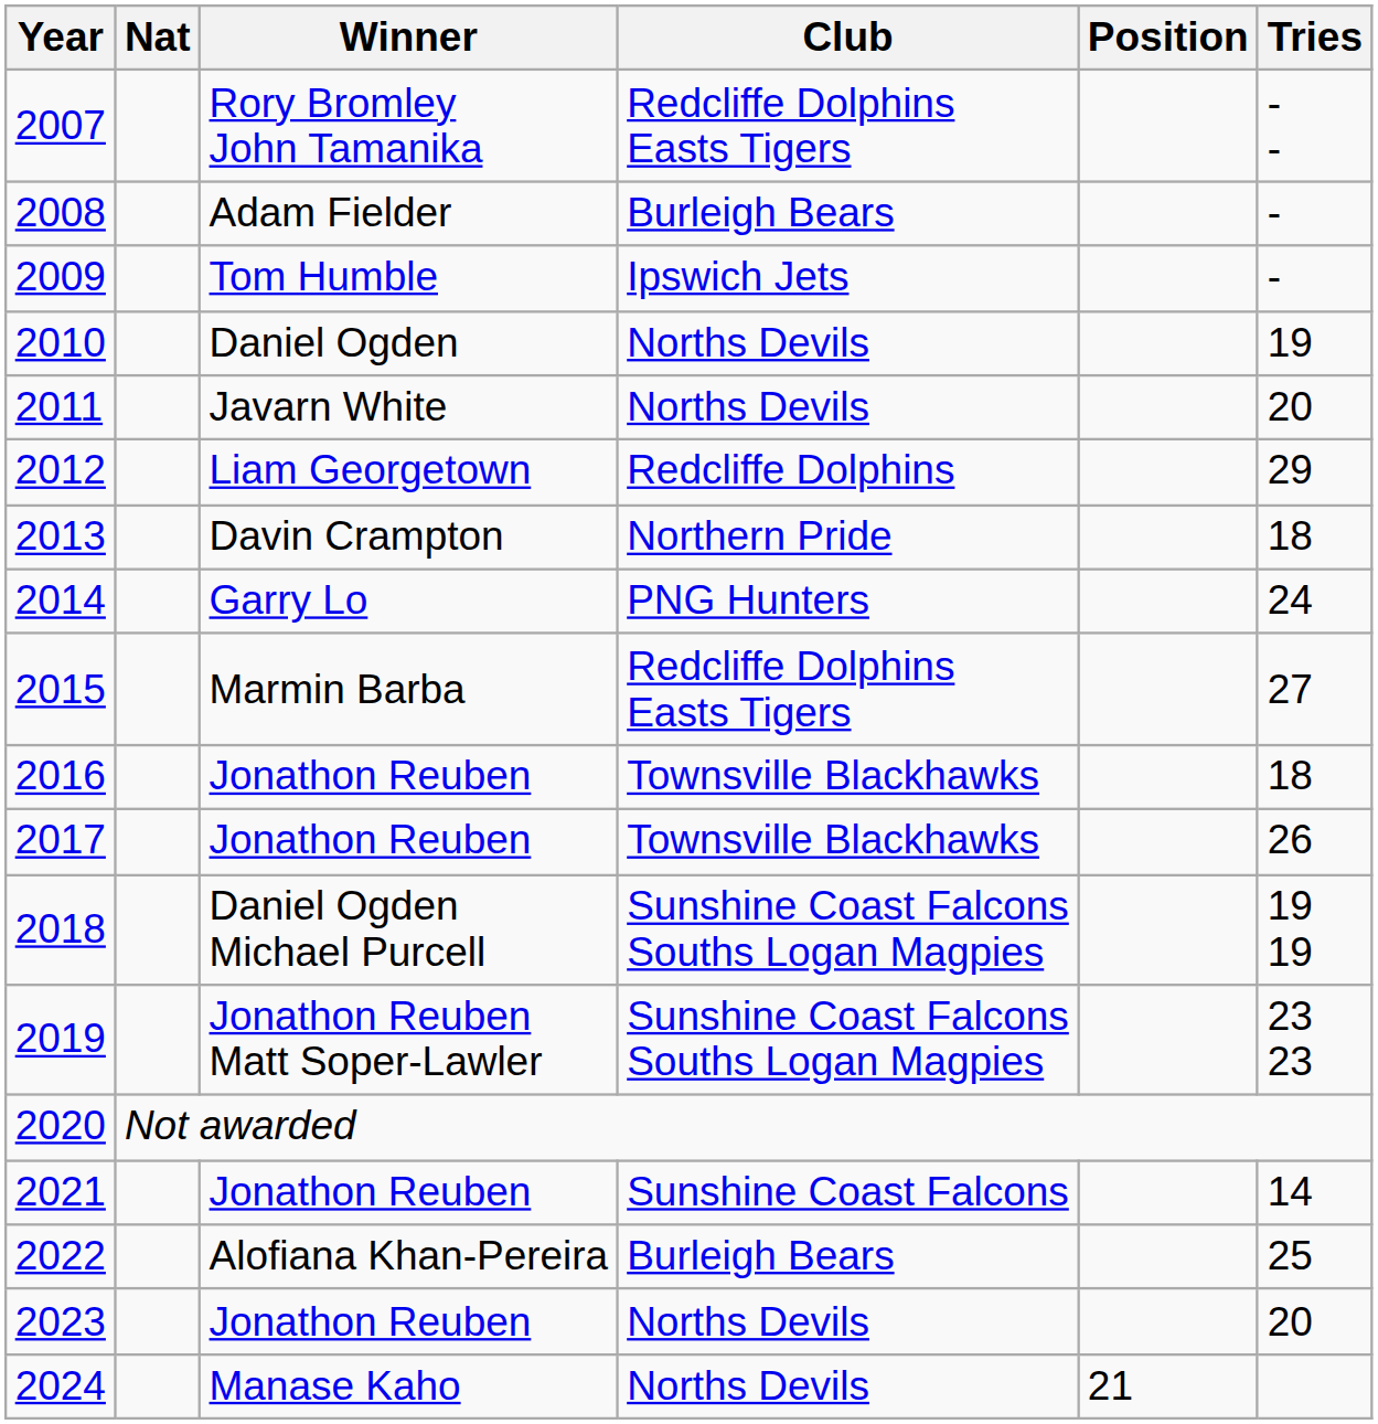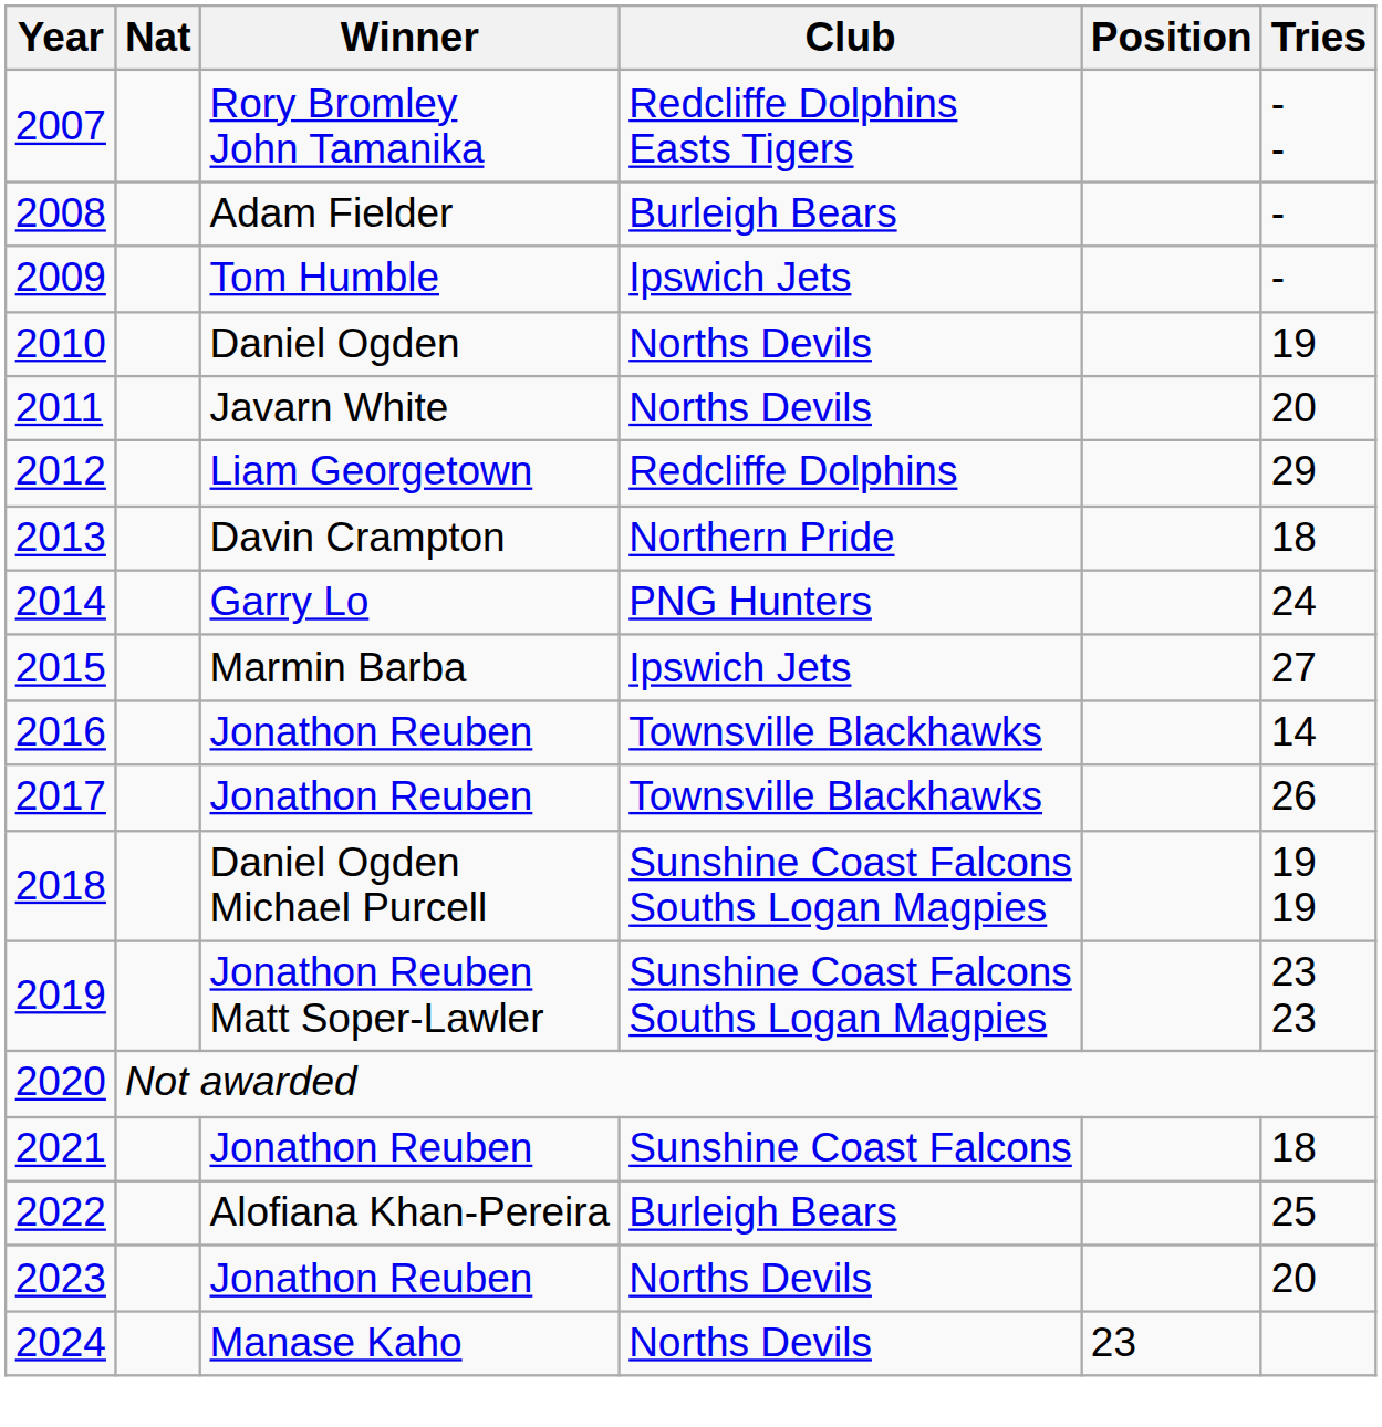 <table class="wikitable">
 <tr>
 <th>Year</th>
 <th>Nat</th>
 <th>Winner</th>
 <th>Club</th>
 <th>Position</th>
 <th>Tries</th>
 </tr>
 <tr>
 <td><a href='#'>2007</a></td>
 <td><br></td>
 <td><a href='#'>Rory Bromley</a><br><a href='#'>John Tamanika</a></td>
 <td> <a href='#'>Redcliffe Dolphins</a><br> <a href='#'>Easts Tigers</a></td>
 <td><br></td>
 <td>- <br> -</td>
 </tr>
 <tr>
 <td><a href='#'>2008</a></td>
 <td></td>
 <td>Adam Fielder</td>
 <td> <a href='#'>Burleigh Bears</a></td>
 <td></td>
 <td>-</td>
 </tr>
 <tr>
 <td><a href='#'>2009</a></td>
 <td></td>
 <td><a href='#'>Tom Humble</a></td>
 <td> <a href='#'>Ipswich Jets</a></td>
 <td></td>
 <td>-</td>
 </tr>
 <tr>
 <td><a href='#'>2010</a></td>
 <td></td>
 <td>Daniel Ogden</td>
 <td> <a href='#'>Norths Devils</a></td>
 <td></td>
 <td>19</td>
 </tr>
 <tr>
 <td><a href='#'>2011</a></td>
 <td></td>
 <td>Javarn White</td>
 <td> <a href='#'>Norths Devils</a></td>
 <td></td>
 <td>20</td>
 </tr>
 <tr>
 <td><a href='#'>2012</a></td>
 <td></td>
 <td><a href='#'>Liam Georgetown</a></td>
 <td> <a href='#'>Redcliffe Dolphins</a></td>
 <td></td>
 <td>29</td>
 </tr>
 <tr>
 <td><a href='#'>2013</a></td>
 <td></td>
 <td>Davin Crampton</td>
 <td> <a href='#'>Northern Pride</a></td>
 <td></td>
 <td>18</td>
 </tr>
 <tr>
 <td><a href='#'>2014</a></td>
 <td></td>
 <td><a href='#'>Garry Lo</a></td>
 <td> <a href='#'>PNG Hunters</a></td>
 <td></td>
 <td>24</td>
 </tr>
 <tr>
 <td><a href='#'>2015</a></td>
 <td></td>
 <td>Marmin Barba</td>
-<td> <a href='#'>Redcliffe Dolphins</a><br> <a href='#'>Easts Tigers</a></td>
+<td> <a href='#'>Ipswich Jets</a></td>
 <td></td>
 <td>27</td>
 </tr>
 <tr>
 <td><a href='#'>2016</a></td>
 <td></td>
 <td><a href='#'>Jonathon Reuben</a></td>
 <td> <a href='#'>Townsville Blackhawks</a></td>
 <td></td>
-<td>18</td>
+<td>14</td>
 </tr>
 <tr>
 <td><a href='#'>2017</a></td>
 <td></td>
 <td><a href='#'>Jonathon Reuben</a></td>
 <td> <a href='#'>Townsville Blackhawks</a></td>
 <td></td>
 <td>26</td>
 </tr>
 <tr>
 <td><a href='#'>2018</a></td>
 <td><br></td>
 <td>Daniel Ogden<br>Michael Purcell</td>
 <td> <a href='#'>Sunshine Coast Falcons</a><br> <a href='#'>Souths Logan Magpies</a></td>
 <td><br></td>
 <td>19 <br> 19</td>
 </tr>
 <tr>
 <td><a href='#'>2019</a></td>
 <td><br></td>
 <td><a href='#'>Jonathon Reuben</a><br>Matt Soper-Lawler</td>
 <td> <a href='#'>Sunshine Coast Falcons</a><br> <a href='#'>Souths Logan Magpies</a></td>
 <td><br></td>
 <td>23 <br> 23</td>
 </tr>
 <tr>
 <td><a href='#'>2020</a></td>
 <td colspan=5><em>Not awarded</em></td>
 </tr>
 <tr>
 <td><a href='#'>2021</a></td>
 <td></td>
 <td><a href='#'>Jonathon Reuben</a></td>
 <td> <a href='#'>Sunshine Coast Falcons</a></td>
 <td></td>
-<td>14</td>
+<td>18</td>
 </tr>
 <tr>
 <td><a href='#'>2022</a></td>
 <td></td>
 <td>Alofiana Khan-Pereira</td>
 <td> <a href='#'>Burleigh Bears</a></td>
 <td></td>
 <td>25</td>
 </tr>
 <tr>
 <td><a href='#'>2023</a></td>
 <td></td>
 <td><a href='#'>Jonathon Reuben</a></td>
 <td> <a href='#'>Norths Devils</a></td>
 <td></td>
 <td>20</td>
 </tr>
 <tr>
 <td><a href='#'>2024</a></td>
 <td></td>
 <td><a href='#'>Manase Kaho</a></td>
 <td> <a href='#'>Norths Devils</a></td>
-<td>21</td>
+<td>23</td>
 </tr>
 </table>
